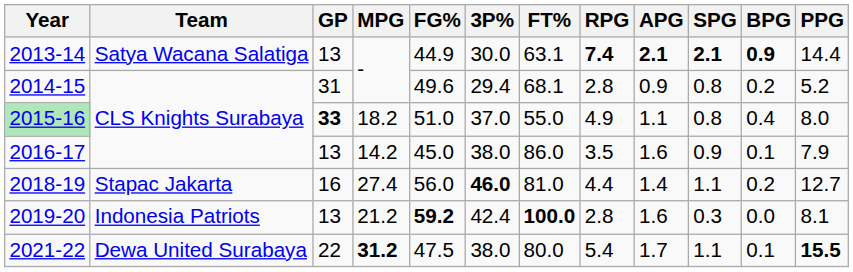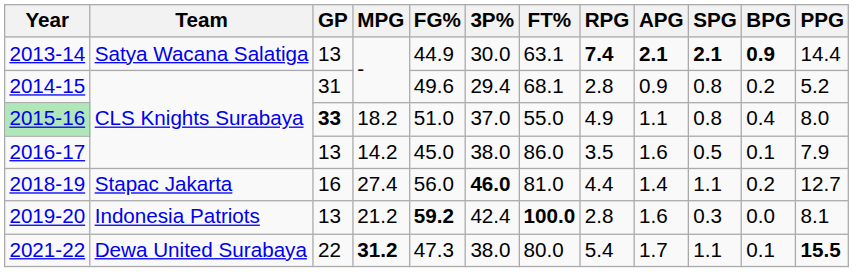 <table class="wikitable sortable">
 <tr>
 <th>Year</th>
 <th>Team</th>
 <th>GP</th>
 <th>MPG</th>
 <th>FG%</th>
 <th>3P%</th>
 <th>FT%</th>
 <th>RPG</th>
 <th>APG</th>
 <th>SPG</th>
 <th>BPG</th>
 <th>PPG</th>
 </tr>
 <tr>
 <td><a href='#'>2013-14</a></td>
 <td><a href='#'>Satya Wacana Salatiga</a></td>
 <td>13</td>
 <td rowspan="2">-</td>
 <td>44.9</td>
 <td>30.0</td>
 <td>63.1</td>
 <td><strong>7.4</strong></td>
 <td><strong>2.1</strong></td>
 <td><strong>2.1</strong></td>
 <td><strong>0.9</strong></td>
 <td>14.4</td>
 </tr>
 <tr>
 <td><a href='#'>2014-15</a></td>
 <td rowspan="3"><a href='#'>CLS Knights Surabaya</a></td>
 <td>31</td>
 <td>49.6</td>
 <td>29.4</td>
 <td>68.1</td>
 <td>2.8</td>
 <td>0.9</td>
 <td>0.8</td>
 <td>0.2</td>
 <td>5.2</td>
 </tr>
 <tr>
 <td style="text-align:left; background:#afe6ba;"><a href='#'>2015-16</a></td>
 <td><strong>33</strong></td>
 <td>18.2</td>
 <td>51.0</td>
 <td>37.0</td>
 <td>55.0</td>
 <td>4.9</td>
 <td>1.1</td>
 <td>0.8</td>
 <td>0.4</td>
 <td>8.0</td>
 </tr>
 <tr>
 <td><a href='#'>2016-17</a></td>
 <td>13</td>
 <td>14.2</td>
 <td>45.0</td>
 <td>38.0</td>
 <td>86.0</td>
 <td>3.5</td>
 <td>1.6</td>
-<td>0.9</td>
+<td>0.5</td>
 <td>0.1</td>
 <td>7.9</td>
 </tr>
 <tr>
 <td><a href='#'>2018-19</a></td>
 <td><a href='#'>Stapac Jakarta</a></td>
 <td>16</td>
 <td>27.4</td>
 <td>56.0</td>
 <td><strong>46.0</strong></td>
 <td>81.0</td>
 <td>4.4</td>
 <td>1.4</td>
 <td>1.1</td>
 <td>0.2</td>
 <td>12.7</td>
 </tr>
 <tr>
 <td><a href='#'>2019-20</a></td>
 <td><a href='#'>Indonesia Patriots</a></td>
 <td>13</td>
 <td>21.2</td>
 <td><strong>59.2</strong></td>
 <td>42.4</td>
 <td><strong>100.0</strong></td>
 <td>2.8</td>
 <td>1.6</td>
 <td>0.3</td>
 <td>0.0</td>
 <td>8.1</td>
 </tr>
 <tr>
 <td><a href='#'>2021-22</a></td>
 <td><a href='#'>Dewa United Surabaya</a></td>
 <td>22</td>
 <td><strong>31.2</strong></td>
-<td>47.5</td>
+<td>47.3</td>
 <td>38.0</td>
 <td>80.0</td>
 <td>5.4</td>
 <td>1.7</td>
 <td>1.1</td>
 <td>0.1</td>
 <td><strong>15.5</strong></td>
 </tr>
 </table>
